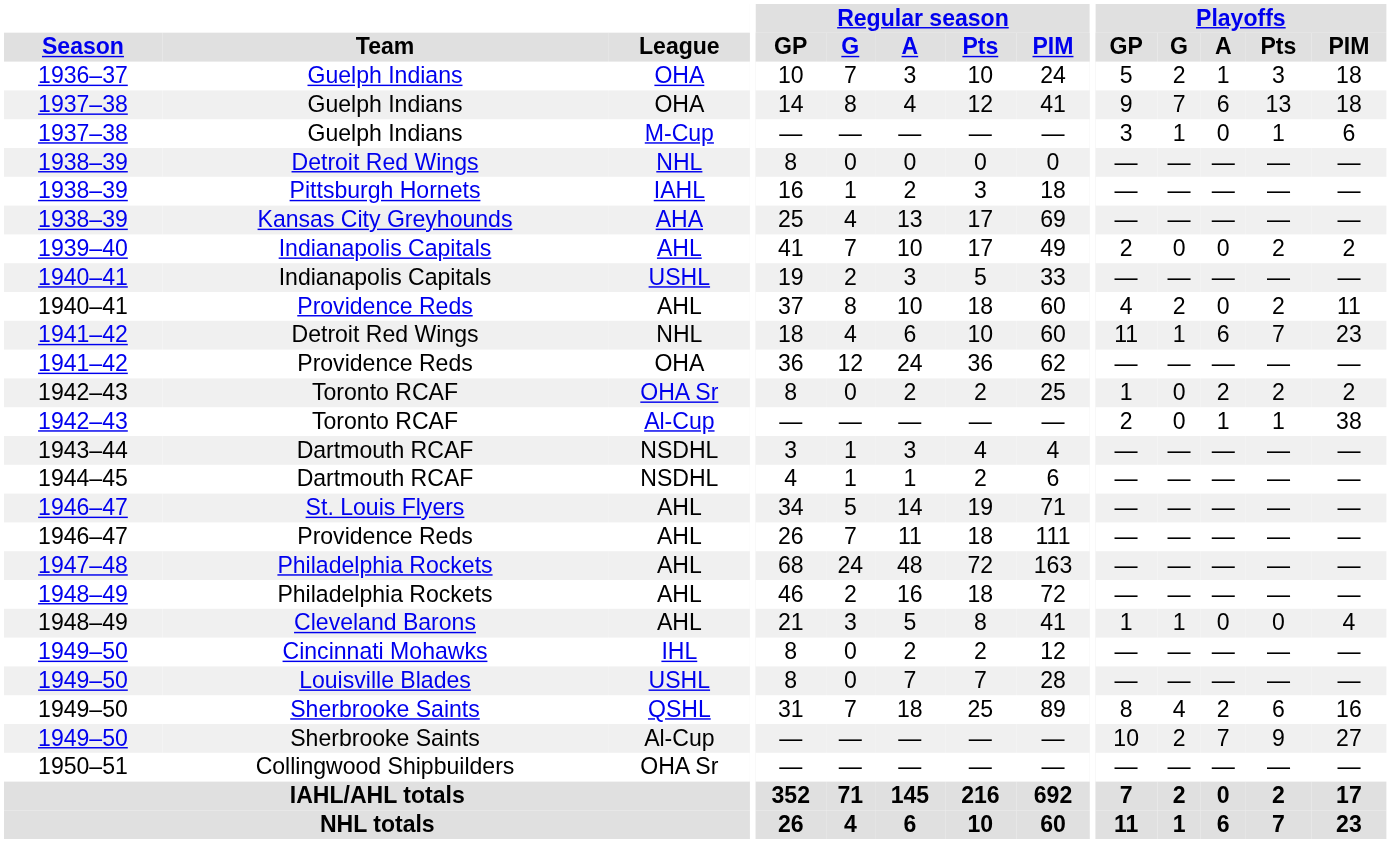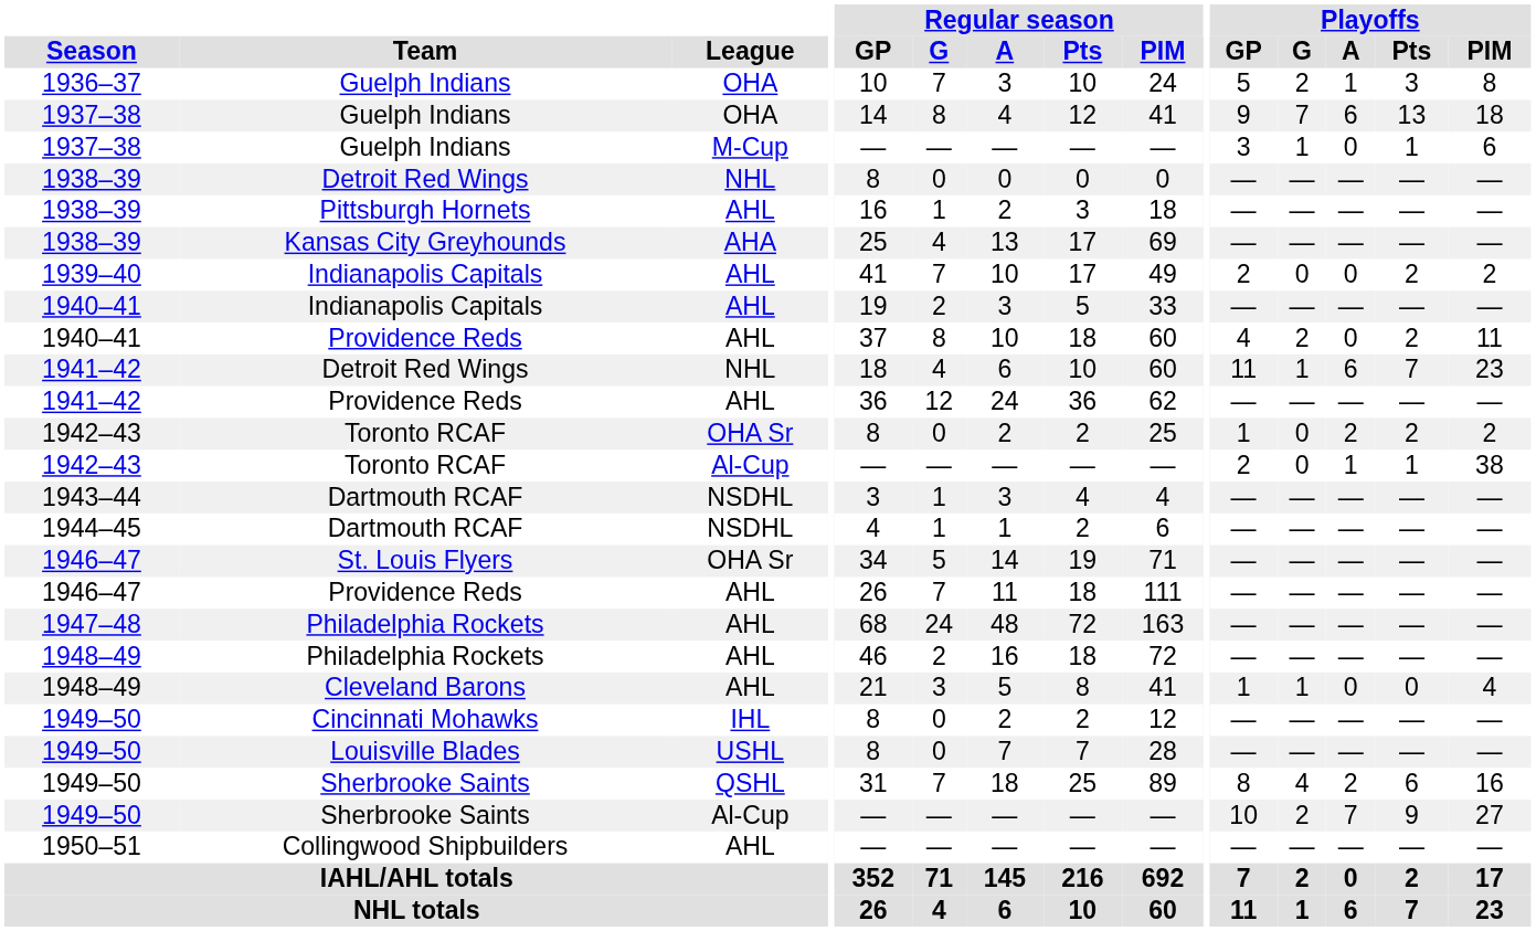 <table border="0" cellpadding="1" cellspacing="0" style="text-align:center; width:60em">
 <tr bgcolor="#e0e0e0">
 <th colspan="3" bgcolor="#ffffff"></th>
 <th rowspan="100" bgcolor="#ffffff"></th>
 <th colspan="5"><a href='#'>Regular season</a></th>
 <th rowspan="100" bgcolor="#ffffff"></th>
 <th colspan="5"><a href='#'>Playoffs</a></th>
 </tr>
 <tr bgcolor="#e0e0e0">
 <th><a href='#'>Season</a></th>
 <th>Team</th>
 <th>League</th>
 <th>GP</th>
 <th><a href='#'>G</a></th>
 <th><a href='#'>A</a></th>
 <th><a href='#'>Pts</a></th>
 <th><a href='#'>PIM</a></th>
 <th>GP</th>
 <th>G</th>
 <th>A</th>
 <th>Pts</th>
 <th>PIM</th>
 </tr>
 <tr>
 <td><a href='#'>1936–37</a></td>
 <td><a href='#'>Guelph Indians</a></td>
 <td><a href='#'>OHA</a></td>
 <td>10</td>
 <td>7</td>
 <td>3</td>
 <td>10</td>
 <td>24</td>
 <td>5</td>
 <td>2</td>
 <td>1</td>
 <td>3</td>
-<td>18</td>
+<td>8</td>
 </tr>
 <tr bgcolor="#f0f0f0">
 <td><a href='#'>1937–38</a></td>
 <td>Guelph Indians</td>
 <td>OHA</td>
 <td>14</td>
 <td>8</td>
 <td>4</td>
 <td>12</td>
 <td>41</td>
 <td>9</td>
 <td>7</td>
 <td>6</td>
 <td>13</td>
 <td>18</td>
 </tr>
 <tr>
 <td><a href='#'>1937–38</a></td>
 <td>Guelph Indians</td>
 <td><a href='#'>M-Cup</a></td>
 <td>—</td>
 <td>—</td>
 <td>—</td>
 <td>—</td>
 <td>—</td>
 <td>3</td>
 <td>1</td>
 <td>0</td>
 <td>1</td>
 <td>6</td>
 </tr>
 <tr bgcolor="#f0f0f0">
 <td><a href='#'>1938–39</a></td>
 <td><a href='#'>Detroit Red Wings</a></td>
 <td><a href='#'>NHL</a></td>
 <td>8</td>
 <td>0</td>
 <td>0</td>
 <td>0</td>
 <td>0</td>
 <td>—</td>
 <td>—</td>
 <td>—</td>
 <td>—</td>
 <td>—</td>
 </tr>
 <tr>
 <td><a href='#'>1938–39</a></td>
 <td><a href='#'>Pittsburgh Hornets</a></td>
-<td><a href='#'>IAHL</a></td>
+<td><a href='#'>AHL</a></td>
 <td>16</td>
 <td>1</td>
 <td>2</td>
 <td>3</td>
 <td>18</td>
 <td>—</td>
 <td>—</td>
 <td>—</td>
 <td>—</td>
 <td>—</td>
 </tr>
 <tr bgcolor="#f0f0f0">
 <td><a href='#'>1938–39</a></td>
 <td><a href='#'>Kansas City Greyhounds</a></td>
 <td><a href='#'>AHA</a></td>
 <td>25</td>
 <td>4</td>
 <td>13</td>
 <td>17</td>
 <td>69</td>
 <td>—</td>
 <td>—</td>
 <td>—</td>
 <td>—</td>
 <td>—</td>
 </tr>
 <tr>
 <td><a href='#'>1939–40</a></td>
 <td><a href='#'>Indianapolis Capitals</a></td>
 <td><a href='#'>AHL</a></td>
 <td>41</td>
 <td>7</td>
 <td>10</td>
 <td>17</td>
 <td>49</td>
 <td>2</td>
 <td>0</td>
 <td>0</td>
 <td>2</td>
 <td>2</td>
 </tr>
 <tr bgcolor="#f0f0f0">
 <td><a href='#'>1940–41</a></td>
 <td>Indianapolis Capitals</td>
-<td><a href='#'>USHL</a></td>
+<td><a href='#'>AHL</a></td>
 <td>19</td>
 <td>2</td>
 <td>3</td>
 <td>5</td>
 <td>33</td>
 <td>—</td>
 <td>—</td>
 <td>—</td>
 <td>—</td>
 <td>—</td>
 </tr>
 <tr>
 <td>1940–41</td>
 <td><a href='#'>Providence Reds</a></td>
 <td>AHL</td>
 <td>37</td>
 <td>8</td>
 <td>10</td>
 <td>18</td>
 <td>60</td>
 <td>4</td>
 <td>2</td>
 <td>0</td>
 <td>2</td>
 <td>11</td>
 </tr>
 <tr bgcolor="#f0f0f0">
 <td><a href='#'>1941–42</a></td>
 <td>Detroit Red Wings</td>
 <td>NHL</td>
 <td>18</td>
 <td>4</td>
 <td>6</td>
 <td>10</td>
 <td>60</td>
 <td>11</td>
 <td>1</td>
 <td>6</td>
 <td>7</td>
 <td>23</td>
 </tr>
 <tr>
 <td><a href='#'>1941–42</a></td>
 <td>Providence Reds</td>
-<td>OHA</td>
+<td>AHL</td>
 <td>36</td>
 <td>12</td>
 <td>24</td>
 <td>36</td>
 <td>62</td>
 <td>—</td>
 <td>—</td>
 <td>—</td>
 <td>—</td>
 <td>—</td>
 </tr>
 <tr bgcolor="#f0f0f0">
 <td>1942–43</td>
 <td>Toronto RCAF</td>
 <td><a href='#'>OHA Sr</a></td>
 <td>8</td>
 <td>0</td>
 <td>2</td>
 <td>2</td>
 <td>25</td>
 <td>1</td>
 <td>0</td>
 <td>2</td>
 <td>2</td>
 <td>2</td>
 </tr>
 <tr>
 <td><a href='#'>1942–43</a></td>
 <td>Toronto RCAF</td>
 <td><a href='#'>Al-Cup</a></td>
 <td>—</td>
 <td>—</td>
 <td>—</td>
 <td>—</td>
 <td>—</td>
 <td>2</td>
 <td>0</td>
 <td>1</td>
 <td>1</td>
 <td>38</td>
 </tr>
 <tr bgcolor="#f0f0f0">
 <td>1943–44</td>
 <td>Dartmouth RCAF</td>
 <td>NSDHL</td>
 <td>3</td>
 <td>1</td>
 <td>3</td>
 <td>4</td>
 <td>4</td>
 <td>—</td>
 <td>—</td>
 <td>—</td>
 <td>—</td>
 <td>—</td>
 </tr>
 <tr>
 <td>1944–45</td>
 <td>Dartmouth RCAF</td>
 <td>NSDHL</td>
 <td>4</td>
 <td>1</td>
 <td>1</td>
 <td>2</td>
 <td>6</td>
 <td>—</td>
 <td>—</td>
 <td>—</td>
 <td>—</td>
 <td>—</td>
 </tr>
 <tr bgcolor="#f0f0f0">
 <td><a href='#'>1946–47</a></td>
 <td><a href='#'>St. Louis Flyers</a></td>
-<td>AHL</td>
+<td>OHA Sr</td>
 <td>34</td>
 <td>5</td>
 <td>14</td>
 <td>19</td>
 <td>71</td>
 <td>—</td>
 <td>—</td>
 <td>—</td>
 <td>—</td>
 <td>—</td>
 </tr>
 <tr>
 <td>1946–47</td>
 <td>Providence Reds</td>
 <td>AHL</td>
 <td>26</td>
 <td>7</td>
 <td>11</td>
 <td>18</td>
 <td>111</td>
 <td>—</td>
 <td>—</td>
 <td>—</td>
 <td>—</td>
 <td>—</td>
 </tr>
 <tr bgcolor="#f0f0f0">
 <td><a href='#'>1947–48</a></td>
 <td><a href='#'>Philadelphia Rockets</a></td>
 <td>AHL</td>
 <td>68</td>
 <td>24</td>
 <td>48</td>
 <td>72</td>
 <td>163</td>
 <td>—</td>
 <td>—</td>
 <td>—</td>
 <td>—</td>
 <td>—</td>
 </tr>
 <tr>
 <td><a href='#'>1948–49</a></td>
 <td>Philadelphia Rockets</td>
 <td>AHL</td>
 <td>46</td>
 <td>2</td>
 <td>16</td>
 <td>18</td>
 <td>72</td>
 <td>—</td>
 <td>—</td>
 <td>—</td>
 <td>—</td>
 <td>—</td>
 </tr>
 <tr bgcolor="#f0f0f0">
 <td>1948–49</td>
 <td><a href='#'>Cleveland Barons</a></td>
 <td>AHL</td>
 <td>21</td>
 <td>3</td>
 <td>5</td>
 <td>8</td>
 <td>41</td>
 <td>1</td>
 <td>1</td>
 <td>0</td>
 <td>0</td>
 <td>4</td>
 </tr>
 <tr>
 <td><a href='#'>1949–50</a></td>
 <td><a href='#'>Cincinnati Mohawks</a></td>
 <td><a href='#'>IHL</a></td>
 <td>8</td>
 <td>0</td>
 <td>2</td>
 <td>2</td>
 <td>12</td>
 <td>—</td>
 <td>—</td>
 <td>—</td>
 <td>—</td>
 <td>—</td>
 </tr>
 <tr bgcolor="#f0f0f0">
 <td><a href='#'>1949–50</a></td>
 <td><a href='#'>Louisville Blades</a></td>
 <td><a href='#'>USHL</a></td>
 <td>8</td>
 <td>0</td>
 <td>7</td>
 <td>7</td>
 <td>28</td>
 <td>—</td>
 <td>—</td>
 <td>—</td>
 <td>—</td>
 <td>—</td>
 </tr>
 <tr>
 <td>1949–50</td>
 <td><a href='#'>Sherbrooke Saints</a></td>
 <td><a href='#'>QSHL</a></td>
 <td>31</td>
 <td>7</td>
 <td>18</td>
 <td>25</td>
 <td>89</td>
 <td>8</td>
 <td>4</td>
 <td>2</td>
 <td>6</td>
 <td>16</td>
 </tr>
 <tr bgcolor="#f0f0f0">
 <td><a href='#'>1949–50</a></td>
 <td>Sherbrooke Saints</td>
 <td>Al-Cup</td>
 <td>—</td>
 <td>—</td>
 <td>—</td>
 <td>—</td>
 <td>—</td>
 <td>10</td>
 <td>2</td>
 <td>7</td>
 <td>9</td>
 <td>27</td>
 </tr>
 <tr>
 <td>1950–51</td>
 <td>Collingwood Shipbuilders</td>
-<td>OHA Sr</td>
+<td>AHL</td>
 <td>—</td>
 <td>—</td>
 <td>—</td>
 <td>—</td>
 <td>—</td>
 <td>—</td>
 <td>—</td>
 <td>—</td>
 <td>—</td>
 <td>—</td>
 </tr>
 <tr bgcolor="#e0e0e0">
 <th colspan="3">IAHL/AHL totals</th>
 <th>352</th>
 <th>71</th>
 <th>145</th>
 <th>216</th>
 <th>692</th>
 <th>7</th>
 <th>2</th>
 <th>0</th>
 <th>2</th>
 <th>17</th>
 </tr>
 <tr bgcolor="#e0e0e0">
 <th colspan="3">NHL totals</th>
 <th>26</th>
 <th>4</th>
 <th>6</th>
 <th>10</th>
 <th>60</th>
 <th>11</th>
 <th>1</th>
 <th>6</th>
 <th>7</th>
 <th>23</th>
 </tr>
 </table>
